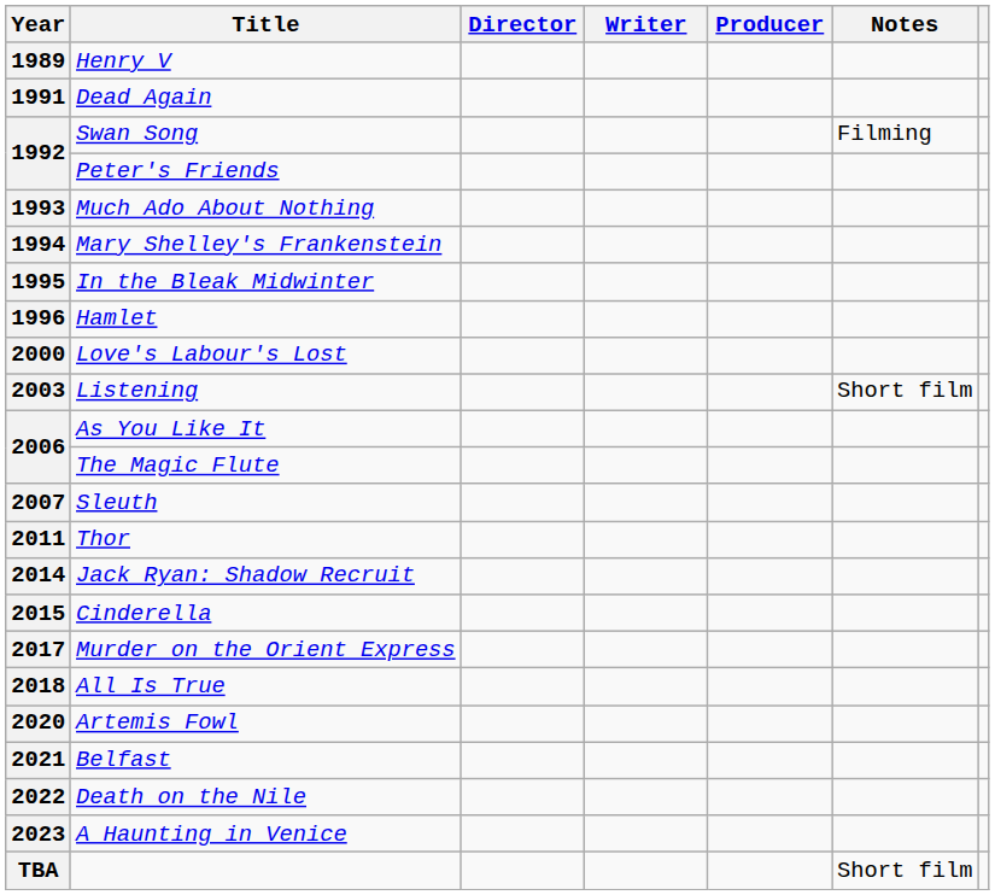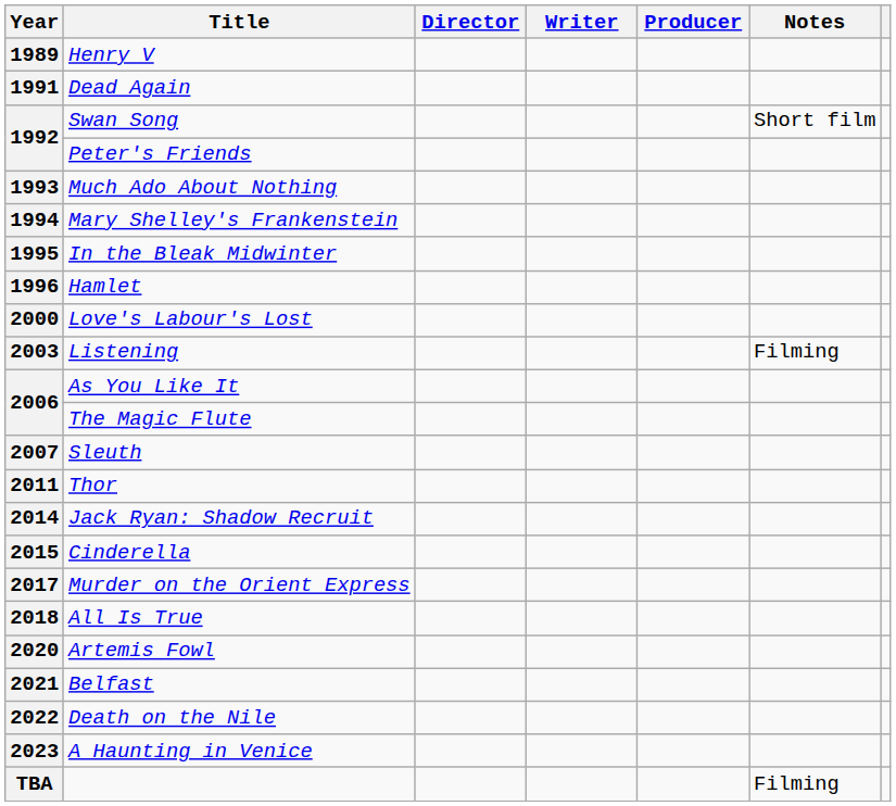 <table class="wikitable sortable plainrowheaders" style="margin-right: 0;">
 <tr>
 <th scope="col">Year</th>
 <th scope="col">Title</th>
 <th scope="col" width="65"><a href='#'>Director</a></th>
 <th scope="col" width="65"><a href='#'>Writer</a></th>
 <th scope="col" width="65"><a href='#'>Producer</a></th>
 <th scope="col">Notes</th>
 <th scope="col"></th>
 </tr>
 <tr>
 <th scope="row">1989</th>
 <td><em><a href='#'>Henry V</a></em></td>
 <td></td>
 <td></td>
 <td></td>
 <td></td>
 <td style="text-align: center;"></td>
 </tr>
 <tr>
 <th scope="row">1991</th>
 <td><em><a href='#'>Dead Again</a></em></td>
 <td></td>
 <td></td>
 <td></td>
 <td></td>
 <td style="text-align: center;"></td>
 </tr>
 <tr>
 <th rowspan="2" scope="row">1992</th>
 <td><em><a href='#'>Swan Song</a></em></td>
 <td></td>
 <td></td>
 <td></td>
-<td>Filming</td>
+<td>Short film</td>
 <td style="text-align: center;"></td>
 </tr>
 <tr>
 <td><em><a href='#'>Peter's Friends</a></em></td>
 <td></td>
 <td></td>
 <td></td>
 <td></td>
 <td style="text-align: center;"></td>
 </tr>
 <tr>
 <th scope="row">1993</th>
 <td><em><a href='#'>Much Ado About Nothing</a></em></td>
 <td></td>
 <td></td>
 <td></td>
 <td></td>
 <td style="text-align: center;"></td>
 </tr>
 <tr>
 <th scope="row">1994</th>
 <td><em><a href='#'>Mary Shelley's Frankenstein</a></em></td>
 <td></td>
 <td></td>
 <td></td>
 <td></td>
 <td style="text-align: center;"></td>
 </tr>
 <tr>
 <th scope="row">1995</th>
 <td><em><a href='#'>In the Bleak Midwinter</a></em></td>
 <td></td>
 <td></td>
 <td></td>
 <td></td>
 <td style="text-align: center;"></td>
 </tr>
 <tr>
 <th scope="row">1996</th>
 <td><em><a href='#'>Hamlet</a></em></td>
 <td></td>
 <td></td>
 <td></td>
 <td></td>
 <td style="text-align: center;"></td>
 </tr>
 <tr>
 <th scope="row">2000</th>
 <td><em><a href='#'>Love's Labour's Lost</a></em></td>
 <td></td>
 <td></td>
 <td></td>
 <td></td>
 <td style="text-align: center;"></td>
 </tr>
 <tr>
 <th scope="row">2003</th>
 <td><em><a href='#'>Listening</a></em></td>
 <td></td>
 <td></td>
 <td></td>
-<td>Short film</td>
+<td>Filming</td>
 <td style="text-align: center;"></td>
 </tr>
 <tr>
 <th rowspan="2" scope="row">2006</th>
 <td><em><a href='#'>As You Like It</a></em></td>
 <td></td>
 <td></td>
 <td></td>
 <td></td>
 <td style="text-align: center;"></td>
 </tr>
 <tr>
 <td><em><a href='#'>The Magic Flute</a></em></td>
 <td></td>
 <td></td>
 <td></td>
 <td></td>
 <td style="text-align: center;"></td>
 </tr>
 <tr>
 <th scope="row">2007</th>
 <td><em><a href='#'>Sleuth</a></em></td>
 <td></td>
 <td></td>
 <td></td>
 <td></td>
 <td style="text-align: center;"></td>
 </tr>
 <tr>
 <th scope="row">2011</th>
 <td><em><a href='#'>Thor</a></em></td>
 <td></td>
 <td></td>
 <td></td>
 <td></td>
 <td style="text-align: center;"></td>
 </tr>
 <tr>
 <th scope="row">2014</th>
 <td><em><a href='#'>Jack Ryan: Shadow Recruit</a></em></td>
 <td></td>
 <td></td>
 <td></td>
 <td></td>
 <td style="text-align: center;"></td>
 </tr>
 <tr>
 <th scope="row">2015</th>
 <td><em><a href='#'>Cinderella</a></em></td>
 <td></td>
 <td></td>
 <td></td>
 <td></td>
 <td style="text-align: center;"></td>
 </tr>
 <tr>
 <th scope="row">2017</th>
 <td><em><a href='#'>Murder on the Orient Express</a></em></td>
 <td></td>
 <td></td>
 <td></td>
 <td></td>
 <td style="text-align: center;"></td>
 </tr>
 <tr>
 <th scope="row">2018</th>
 <td><em><a href='#'>All Is True</a></em></td>
 <td></td>
 <td></td>
 <td></td>
 <td></td>
 <td style="text-align: center;"></td>
 </tr>
 <tr>
 <th scope="row">2020</th>
 <td><em><a href='#'>Artemis Fowl</a></em></td>
 <td></td>
 <td></td>
 <td></td>
 <td></td>
 <td style="text-align: center;"></td>
 </tr>
 <tr>
 <th scope="row">2021</th>
 <td><em><a href='#'>Belfast</a></em></td>
 <td></td>
 <td></td>
 <td></td>
 <td></td>
 <td style="text-align: center;"></td>
 </tr>
 <tr>
 <th scope="row">2022</th>
 <td><em><a href='#'>Death on the Nile</a></em></td>
 <td></td>
 <td></td>
 <td></td>
 <td></td>
 <td style="text-align: center;"></td>
 </tr>
 <tr>
 <th scope="row">2023</th>
 <td><em><a href='#'>A Haunting in Venice</a></em></td>
 <td></td>
 <td></td>
 <td></td>
 <td></td>
 <td style="text-align: center;"></td>
 </tr>
 <tr>
 <th scope="row">TBA</th>
 <td></td>
 <td></td>
 <td></td>
 <td></td>
-<td>Short film</td>
+<td>Filming</td>
 <td style="text-align: center;"></td>
 </tr>
 </table>
